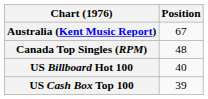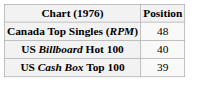 <table class="wikitable sortable plainrowheaders" style="text-align:center">
 <tr>
 <th scope="col">Chart (1976)</th>
 <th scope="col">Position</th>
-</tr>
-<tr>
-<th scope="row">Australia (<a href='#'>Kent Music Report</a>)</th>
-<td>67</td>
 </tr>
 <tr>
 <th scope="row">Canada Top Singles (<em>RPM</em>)</th>
 <td>48</td>
 </tr>
 <tr>
 <th scope="row">US <em>Billboard</em> Hot 100</th>
 <td>40</td>
 </tr>
 <tr>
 <th scope="row">US <em>Cash Box</em> Top 100</th>
 <td>39</td>
 </tr>
 </table>
